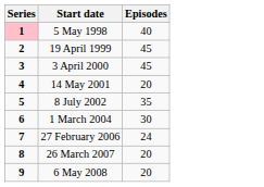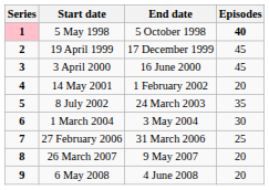 <table class="wikitable" style="text-align:center">
 <tr>
 <th>Series</th>
 <th>Start date</th>
+<th>End date</th>
 <th>Episodes</th>
 </tr>
 <tr>
 <td style="background: pink;"><strong>1</strong></td>
 <td>5 May 1998</td>
-<td>40</td>
+<td>5 October 1998</td>
+<td><strong>40</strong></td>
 </tr>
 <tr>
 <td><strong>2</strong></td>
 <td>19 April 1999</td>
+<td>17 December 1999</td>
 <td>45</td>
 </tr>
 <tr>
 <td><strong>3</strong></td>
 <td>3 April 2000</td>
+<td>16 June 2000</td>
 <td>45</td>
 </tr>
 <tr>
 <td><strong>4</strong></td>
 <td>14 May 2001</td>
+<td>1 February 2002</td>
 <td>20</td>
 </tr>
 <tr>
 <td><strong>5</strong></td>
 <td>8 July 2002</td>
+<td>24 March 2003</td>
 <td>35</td>
 </tr>
 <tr>
 <td><strong>6</strong></td>
 <td>1 March 2004</td>
+<td>3 May 2004</td>
 <td>30</td>
 </tr>
 <tr>
 <td><strong>7</strong></td>
 <td>27 February 2006</td>
-<td>24</td>
+<td>31 March 2006</td>
+<td>25</td>
 </tr>
 <tr>
 <td><strong>8</strong></td>
 <td>26 March 2007</td>
+<td>9 May 2007</td>
 <td>20</td>
 </tr>
 <tr>
 <td><strong>9</strong></td>
 <td>6 May 2008</td>
+<td>4 June 2008</td>
 <td>20</td>
 </tr>
 </table>
